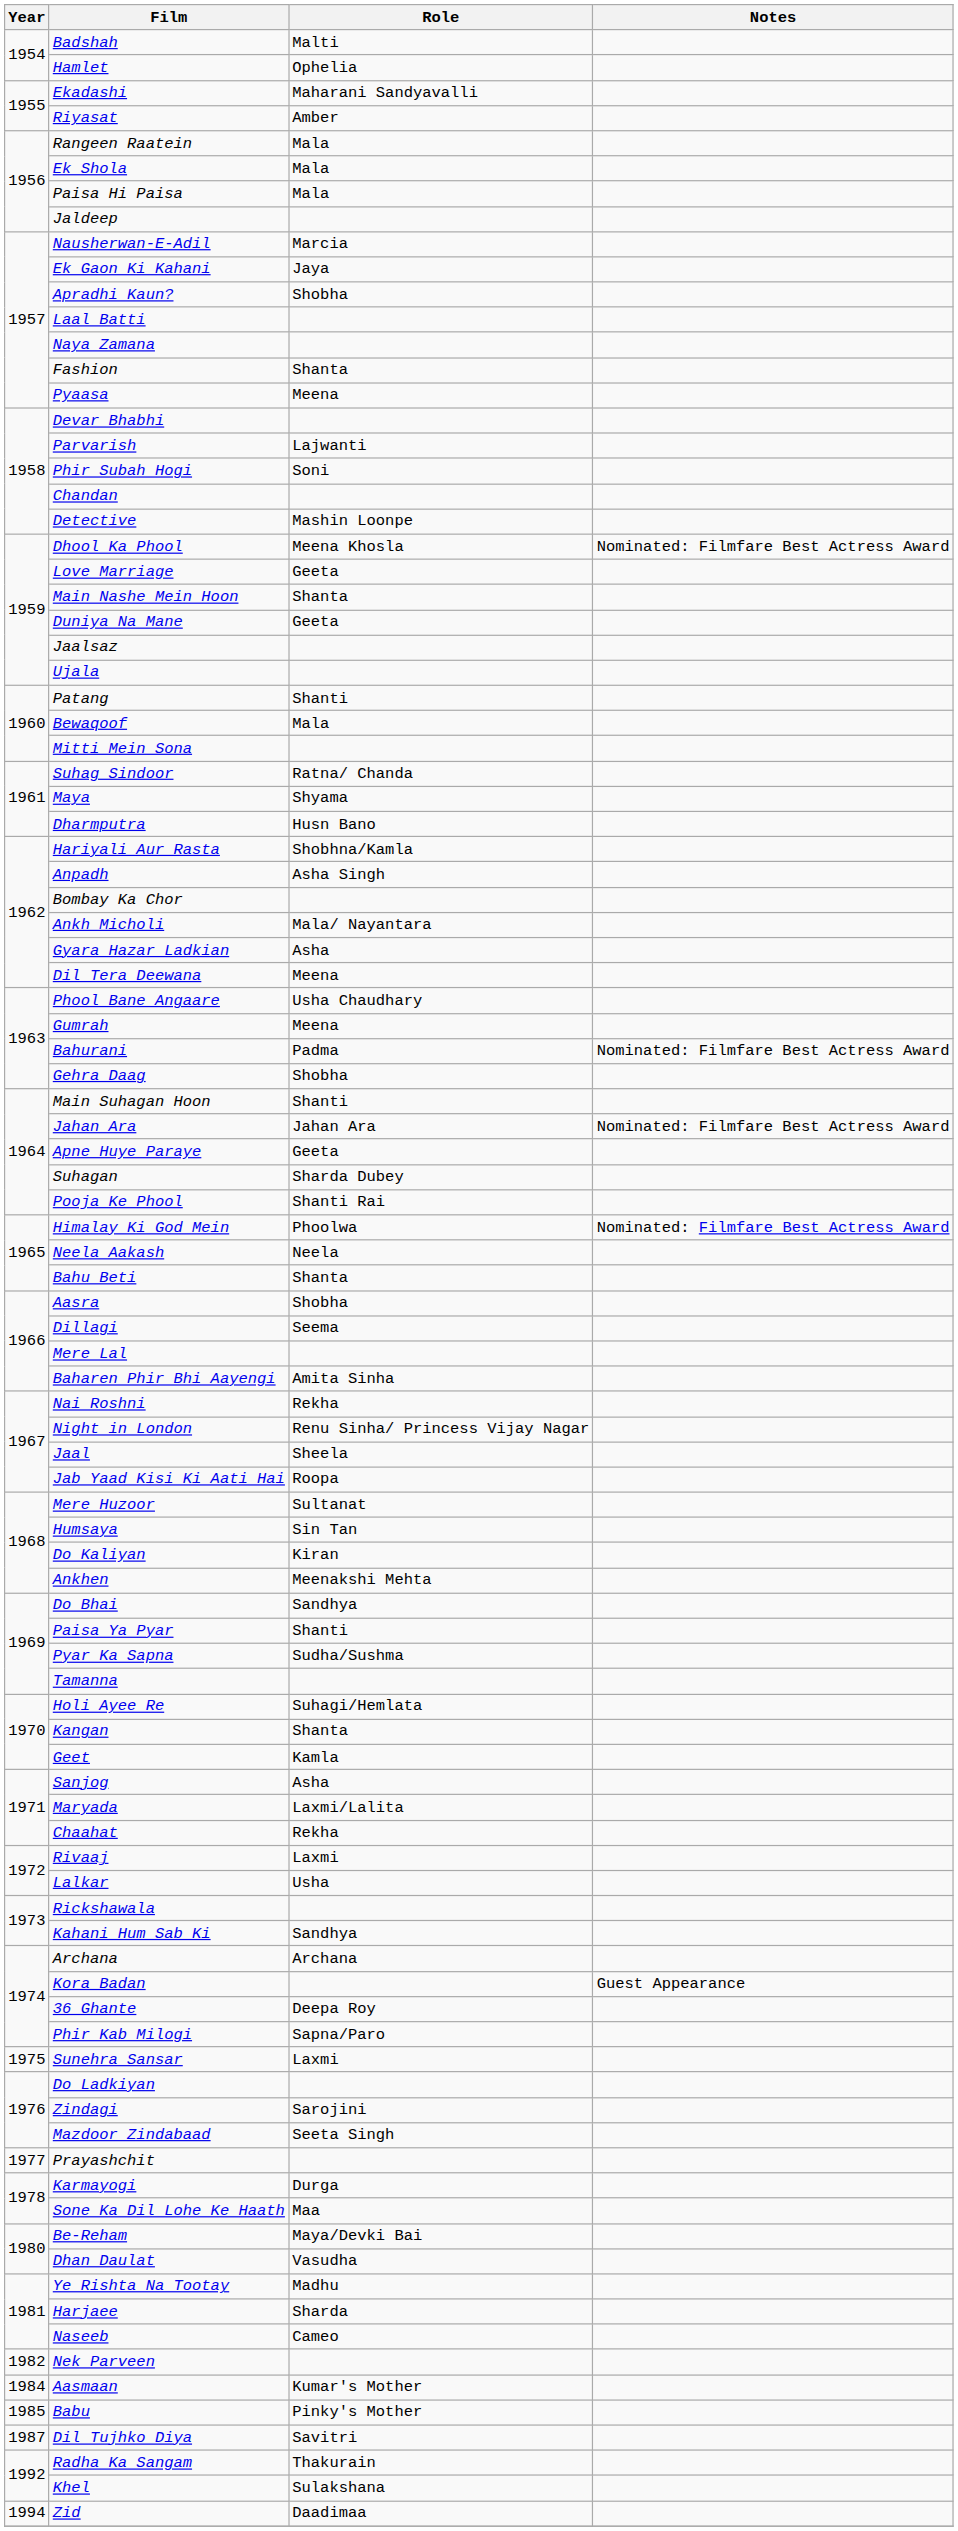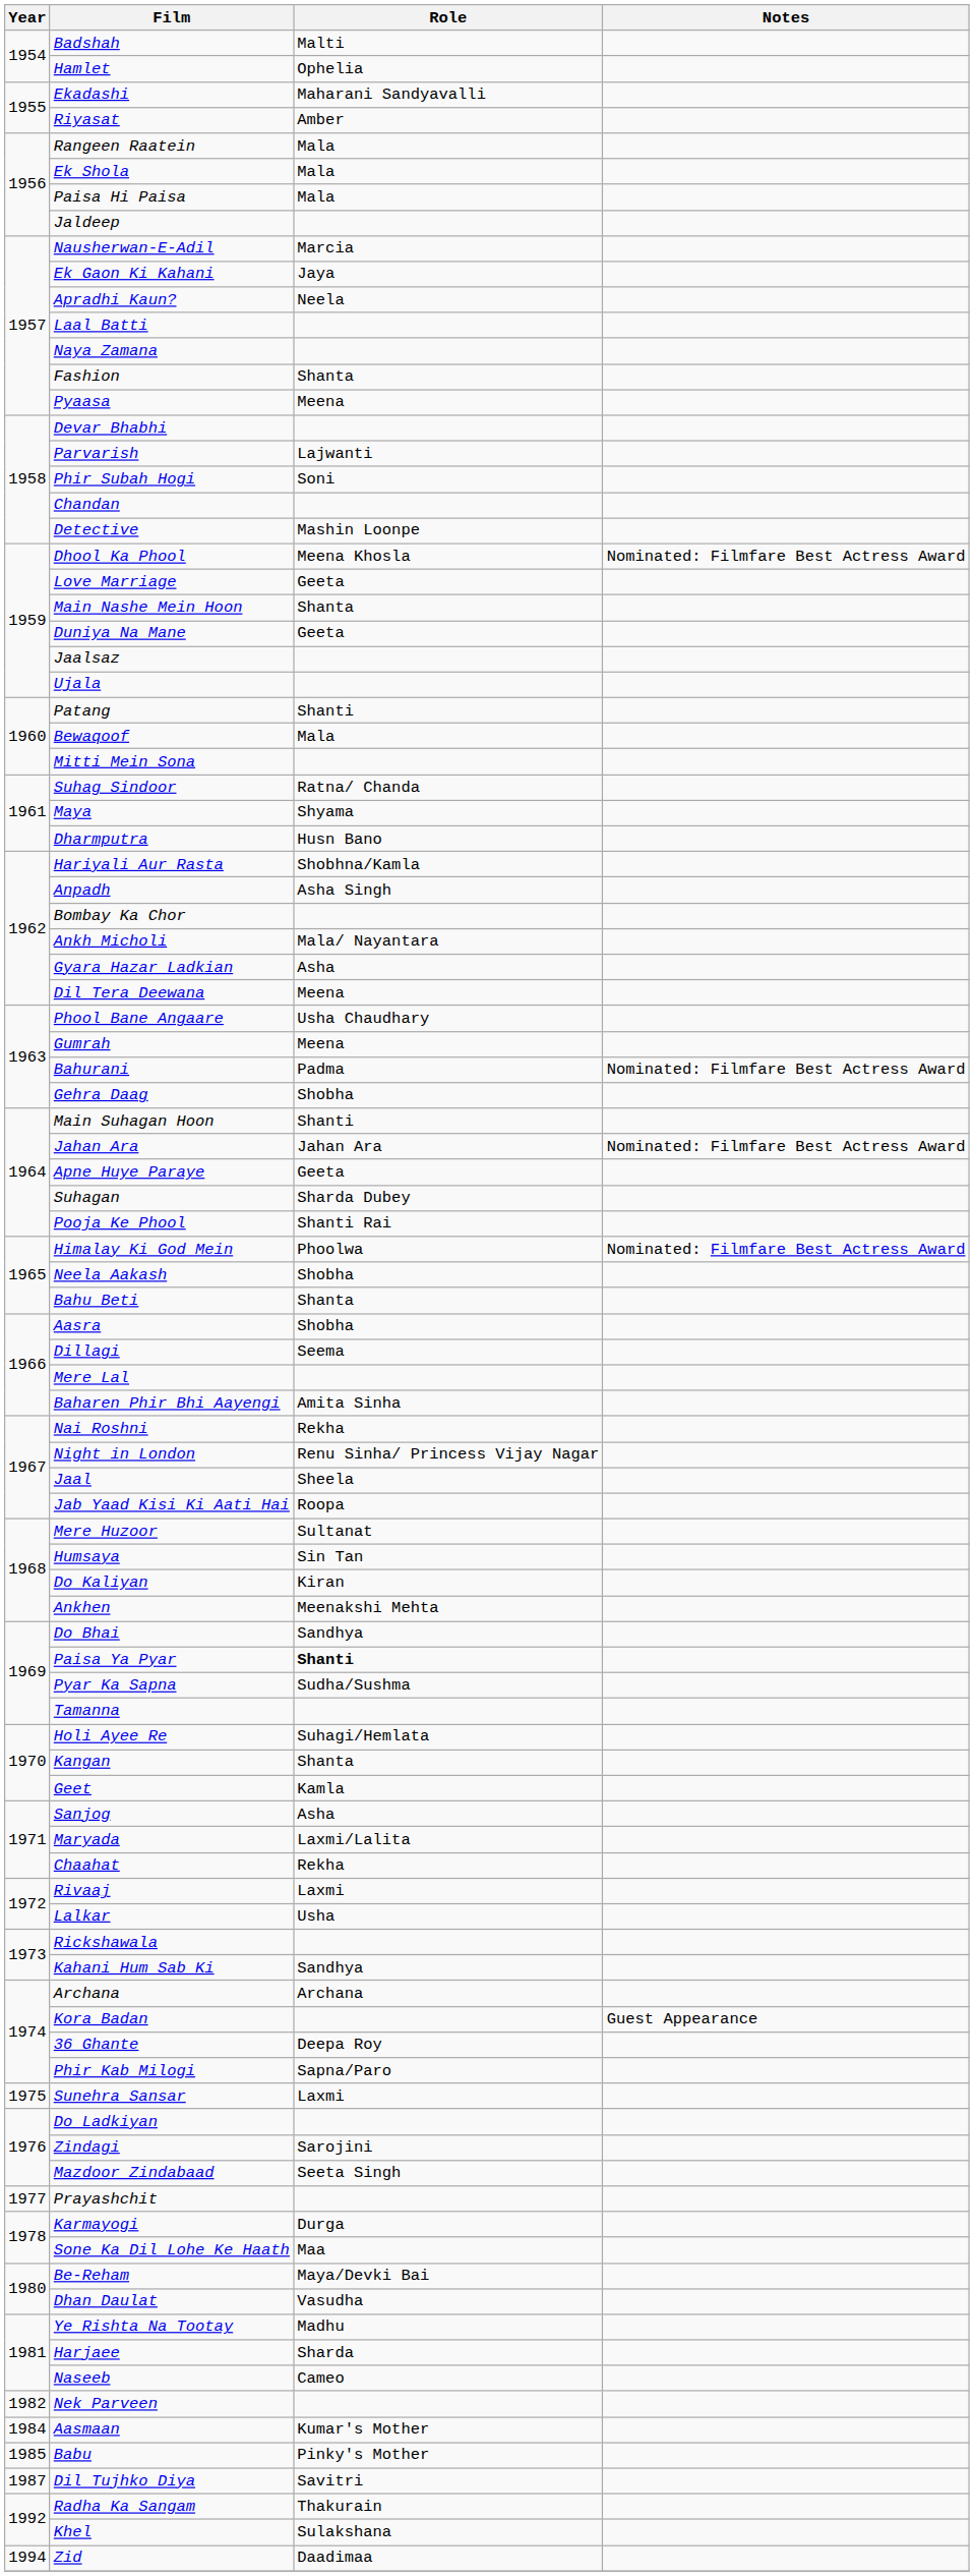 <table class="wikitable sortable">
 <tr>
 <th>Year</th>
 <th>Film</th>
 <th class="unsortable">Role</th>
 <th class="unsortable" >Notes</th>
 </tr>
 <tr>
 <td rowspan="2">1954</td>
 <td><em><a href='#'>Badshah</a></em></td>
 <td>Malti</td>
 <td></td>
 </tr>
 <tr>
 <td><em><a href='#'>Hamlet</a></em></td>
 <td>Ophelia</td>
 <td></td>
 </tr>
 <tr>
 <td rowspan="2">1955</td>
 <td><em><a href='#'>Ekadashi</a></em></td>
 <td>Maharani Sandyavalli</td>
 <td></td>
 </tr>
 <tr>
 <td><em><a href='#'>Riyasat</a></em></td>
 <td>Amber</td>
 <td></td>
 </tr>
 <tr>
 <td rowspan="4">1956</td>
 <td><em>Rangeen Raatein</em></td>
 <td>Mala</td>
 <td></td>
 </tr>
 <tr>
 <td><em><a href='#'>Ek Shola</a></em></td>
 <td>Mala</td>
 <td></td>
 </tr>
 <tr>
 <td><em>Paisa Hi Paisa</em></td>
 <td>Mala</td>
 <td></td>
 </tr>
 <tr>
 <td><em>Jaldeep</em></td>
 <td></td>
 <td></td>
 </tr>
 <tr>
 <td rowspan="7">1957</td>
 <td><em><a href='#'>Nausherwan-E-Adil</a></em></td>
 <td>Marcia</td>
 <td></td>
 </tr>
 <tr>
 <td><em><a href='#'>Ek Gaon Ki Kahani</a></em></td>
 <td>Jaya</td>
 <td></td>
 </tr>
 <tr>
 <td><em><a href='#'>Apradhi Kaun?</a></em></td>
-<td>Shobha</td>
+<td>Neela</td>
 <td></td>
 </tr>
 <tr>
 <td><em><a href='#'>Laal Batti</a></em></td>
 <td></td>
 <td></td>
 </tr>
 <tr>
 <td><em><a href='#'>Naya Zamana</a></em></td>
 <td></td>
 <td></td>
 </tr>
 <tr>
 <td><em>Fashion</em></td>
 <td>Shanta</td>
 <td></td>
 </tr>
 <tr>
 <td><em><a href='#'>Pyaasa</a></em></td>
 <td>Meena</td>
 <td></td>
 </tr>
 <tr>
 <td rowspan="5">1958</td>
 <td><em><a href='#'>Devar Bhabhi</a></em></td>
 <td></td>
 <td></td>
 </tr>
 <tr>
 <td><em><a href='#'>Parvarish</a></em></td>
 <td>Lajwanti</td>
 <td></td>
 </tr>
 <tr>
 <td><em><a href='#'>Phir Subah Hogi</a></em></td>
 <td>Soni</td>
 <td></td>
 </tr>
 <tr>
 <td><em><a href='#'>Chandan</a></em></td>
 <td></td>
 <td></td>
 </tr>
 <tr>
 <td><em><a href='#'>Detective</a></em></td>
 <td>Mashin Loonpe</td>
 <td></td>
 </tr>
 <tr>
 <td rowspan="6">1959</td>
 <td><em><a href='#'>Dhool Ka Phool</a></em></td>
 <td>Meena Khosla</td>
 <td>Nominated: Filmfare Best Actress Award</td>
 </tr>
 <tr>
 <td><em><a href='#'>Love Marriage</a></em></td>
 <td>Geeta</td>
 <td></td>
 </tr>
 <tr>
 <td><em><a href='#'>Main Nashe Mein Hoon</a></em></td>
 <td>Shanta</td>
 <td></td>
 </tr>
 <tr>
 <td><em><a href='#'>Duniya Na Mane</a></em></td>
 <td>Geeta</td>
 <td></td>
 </tr>
 <tr>
 <td><em>Jaalsaz</em></td>
 <td></td>
 <td></td>
 </tr>
 <tr>
 <td><em><a href='#'>Ujala</a></em></td>
 <td></td>
 <td></td>
 </tr>
 <tr>
 <td rowspan="3">1960</td>
 <td><em>Patang</em></td>
 <td>Shanti</td>
 <td></td>
 </tr>
 <tr>
 <td><em><a href='#'>Bewaqoof</a></em></td>
 <td>Mala</td>
 <td></td>
 </tr>
 <tr>
 <td><em><a href='#'>Mitti Mein Sona</a></em></td>
 <td></td>
 <td></td>
 </tr>
 <tr>
 <td rowspan="3">1961</td>
 <td><em><a href='#'>Suhag Sindoor</a></em></td>
 <td>Ratna/ Chanda</td>
 <td></td>
 </tr>
 <tr>
 <td><em><a href='#'>Maya</a></em></td>
 <td>Shyama</td>
 <td></td>
 </tr>
 <tr>
 <td><em><a href='#'>Dharmputra</a></em></td>
 <td>Husn Bano</td>
 <td></td>
 </tr>
 <tr>
 <td rowspan="6">1962</td>
 <td><em><a href='#'>Hariyali Aur Rasta</a></em></td>
 <td>Shobhna/Kamla</td>
 <td></td>
 </tr>
 <tr>
 <td><em><a href='#'>Anpadh</a></em></td>
 <td>Asha Singh</td>
 <td></td>
 </tr>
 <tr>
 <td><em>Bombay Ka Chor</em></td>
 <td></td>
 <td></td>
 </tr>
 <tr>
 <td><em><a href='#'>Ankh Micholi</a></em></td>
 <td>Mala/ Nayantara</td>
 <td></td>
 </tr>
 <tr>
 <td><em><a href='#'>Gyara Hazar Ladkian</a></em></td>
 <td>Asha</td>
 <td></td>
 </tr>
 <tr>
 <td><em><a href='#'>Dil Tera Deewana</a></em></td>
 <td>Meena</td>
 <td></td>
 </tr>
 <tr>
 <td rowspan="4">1963</td>
 <td><em><a href='#'>Phool Bane Angaare</a></em></td>
 <td>Usha Chaudhary</td>
 <td></td>
 </tr>
 <tr>
 <td><em><a href='#'>Gumrah</a></em></td>
 <td>Meena</td>
 <td></td>
 </tr>
 <tr>
 <td><em><a href='#'>Bahurani</a></em></td>
 <td>Padma</td>
 <td>Nominated: Filmfare Best Actress Award</td>
 </tr>
 <tr>
 <td><em><a href='#'>Gehra Daag</a></em></td>
 <td>Shobha</td>
 <td></td>
 </tr>
 <tr>
 <td rowspan="5">1964</td>
 <td><em>Main Suhagan Hoon</em></td>
 <td>Shanti</td>
 <td></td>
 </tr>
 <tr>
 <td><em><a href='#'>Jahan Ara</a></em></td>
 <td>Jahan Ara</td>
 <td>Nominated: Filmfare Best Actress Award</td>
 </tr>
 <tr>
 <td><em><a href='#'>Apne Huye Paraye</a></em></td>
 <td>Geeta</td>
 <td></td>
 </tr>
 <tr>
 <td><em>Suhagan</em></td>
 <td>Sharda Dubey</td>
 <td></td>
 </tr>
 <tr>
 <td><em><a href='#'>Pooja Ke Phool</a></em></td>
 <td>Shanti Rai</td>
 <td></td>
 </tr>
 <tr>
 <td rowspan="3">1965</td>
 <td><em><a href='#'>Himalay Ki God Mein</a></em></td>
 <td>Phoolwa</td>
 <td>Nominated: <a href='#'>Filmfare Best Actress Award</a></td>
 </tr>
 <tr>
 <td><em><a href='#'>Neela Aakash</a></em></td>
-<td>Neela</td>
+<td>Shobha</td>
 <td></td>
 </tr>
 <tr>
 <td><em><a href='#'>Bahu Beti</a></em></td>
 <td>Shanta</td>
 <td></td>
 </tr>
 <tr>
 <td rowspan="4">1966</td>
 <td><em><a href='#'>Aasra</a></em></td>
 <td>Shobha</td>
 <td></td>
 </tr>
 <tr>
 <td><em><a href='#'>Dillagi</a></em></td>
 <td>Seema</td>
 <td></td>
 </tr>
 <tr>
 <td><em><a href='#'>Mere Lal</a></em></td>
 <td></td>
 <td></td>
 </tr>
 <tr>
 <td><em><a href='#'>Baharen Phir Bhi Aayengi</a></em></td>
 <td>Amita Sinha</td>
 <td></td>
 </tr>
 <tr>
 <td rowspan="4">1967</td>
 <td><em><a href='#'>Nai Roshni</a></em></td>
 <td>Rekha</td>
 <td></td>
 </tr>
 <tr>
 <td><em><a href='#'>Night in London</a></em></td>
 <td>Renu Sinha/ Princess Vijay Nagar</td>
 <td></td>
 </tr>
 <tr>
 <td><em><a href='#'>Jaal</a></em></td>
 <td>Sheela</td>
 <td></td>
 </tr>
 <tr>
 <td><em><a href='#'>Jab Yaad Kisi Ki Aati Hai</a></em></td>
 <td>Roopa</td>
 <td></td>
 </tr>
 <tr>
 <td rowspan="4">1968</td>
 <td><em><a href='#'>Mere Huzoor</a></em></td>
 <td>Sultanat</td>
 <td></td>
 </tr>
 <tr>
 <td><em><a href='#'>Humsaya</a></em></td>
 <td>Sin Tan</td>
 <td></td>
 </tr>
 <tr>
 <td><em><a href='#'>Do Kaliyan</a></em></td>
 <td>Kiran</td>
 <td></td>
 </tr>
 <tr>
 <td><em><a href='#'>Ankhen</a></em></td>
 <td>Meenakshi Mehta</td>
 <td></td>
 </tr>
 <tr>
 <td rowspan="4">1969</td>
 <td><em><a href='#'>Do Bhai</a></em></td>
 <td>Sandhya</td>
 <td></td>
 </tr>
 <tr>
 <td><em><a href='#'>Paisa Ya Pyar</a></em></td>
-<td>Shanti</td>
+<td><strong>Shanti</strong></td>
 <td></td>
 </tr>
 <tr>
 <td><em><a href='#'>Pyar Ka Sapna</a></em></td>
 <td>Sudha/Sushma</td>
 <td></td>
 </tr>
 <tr>
 <td><em><a href='#'>Tamanna</a></em></td>
 <td></td>
 <td></td>
 </tr>
 <tr>
 <td rowspan="3">1970</td>
 <td><em><a href='#'>Holi Ayee Re</a></em></td>
 <td>Suhagi/Hemlata</td>
 <td></td>
 </tr>
 <tr>
 <td><em><a href='#'>Kangan</a></em></td>
 <td>Shanta</td>
 <td></td>
 </tr>
 <tr>
 <td><em><a href='#'>Geet</a></em></td>
 <td>Kamla</td>
 <td></td>
 </tr>
 <tr>
 <td rowspan="3">1971</td>
 <td><em><a href='#'>Sanjog</a></em></td>
 <td>Asha</td>
 <td></td>
 </tr>
 <tr>
 <td><em><a href='#'>Maryada</a></em></td>
 <td>Laxmi/Lalita</td>
 <td></td>
 </tr>
 <tr>
 <td><em><a href='#'>Chaahat</a></em></td>
 <td>Rekha</td>
 <td></td>
 </tr>
 <tr>
 <td rowspan="2">1972</td>
 <td><em><a href='#'>Rivaaj</a></em></td>
 <td>Laxmi</td>
 <td></td>
 </tr>
 <tr>
 <td><em><a href='#'>Lalkar</a></em></td>
 <td>Usha</td>
 <td></td>
 </tr>
 <tr>
 <td rowspan="2">1973</td>
 <td><em><a href='#'>Rickshawala</a></em></td>
 <td></td>
 <td></td>
 </tr>
 <tr>
 <td><em><a href='#'>Kahani Hum Sab Ki</a></em></td>
 <td>Sandhya</td>
 <td></td>
 </tr>
 <tr>
 <td rowspan="4">1974</td>
 <td><em>Archana</em></td>
 <td>Archana</td>
 <td></td>
 </tr>
 <tr>
 <td><em><a href='#'>Kora Badan</a></em></td>
 <td></td>
 <td>Guest Appearance</td>
 </tr>
 <tr>
 <td><em><a href='#'>36 Ghante</a></em></td>
 <td>Deepa Roy</td>
 <td></td>
 </tr>
 <tr>
 <td><em><a href='#'>Phir Kab Milogi</a></em></td>
 <td>Sapna/Paro</td>
 <td></td>
 </tr>
 <tr>
 <td>1975</td>
 <td><em><a href='#'>Sunehra Sansar</a></em></td>
 <td>Laxmi</td>
 <td></td>
 </tr>
 <tr>
 <td rowspan="3">1976</td>
 <td><em><a href='#'>Do Ladkiyan</a></em></td>
 <td></td>
 <td></td>
 </tr>
 <tr>
 <td><em><a href='#'>Zindagi</a></em></td>
 <td>Sarojini</td>
 <td></td>
 </tr>
 <tr>
 <td><em><a href='#'>Mazdoor Zindabaad</a></em></td>
 <td>Seeta Singh</td>
 <td></td>
 </tr>
 <tr>
 <td>1977</td>
 <td><em>Prayashchit</em></td>
 <td></td>
 <td></td>
 </tr>
 <tr>
 <td rowspan="2">1978</td>
 <td><em><a href='#'>Karmayogi</a></em></td>
 <td>Durga</td>
 <td></td>
 </tr>
 <tr>
 <td><em><a href='#'>Sone Ka Dil Lohe Ke Haath</a></em></td>
 <td>Maa</td>
 <td></td>
 </tr>
 <tr>
 <td rowspan="2">1980</td>
 <td><em><a href='#'>Be-Reham</a></em></td>
 <td>Maya/Devki Bai</td>
 <td></td>
 </tr>
 <tr>
 <td><em><a href='#'>Dhan Daulat</a></em></td>
 <td>Vasudha</td>
 <td></td>
 </tr>
 <tr>
 <td rowspan="3">1981</td>
 <td><em><a href='#'>Ye Rishta Na Tootay</a></em></td>
 <td>Madhu</td>
 <td></td>
 </tr>
 <tr>
 <td><em><a href='#'>Harjaee</a></em></td>
 <td>Sharda</td>
 <td></td>
 </tr>
 <tr>
 <td><em><a href='#'>Naseeb</a></em></td>
 <td>Cameo</td>
 <td></td>
 </tr>
 <tr>
 <td>1982</td>
 <td><em><a href='#'>Nek Parveen</a></em></td>
 <td></td>
 <td></td>
 </tr>
 <tr>
 <td>1984</td>
 <td><em><a href='#'>Aasmaan</a></em></td>
 <td>Kumar's Mother</td>
 <td></td>
 </tr>
 <tr>
 <td>1985</td>
 <td><em><a href='#'>Babu</a></em></td>
 <td>Pinky's Mother</td>
 <td></td>
 </tr>
 <tr>
 <td>1987</td>
 <td><em><a href='#'>Dil Tujhko Diya</a></em></td>
 <td>Savitri</td>
 <td></td>
 </tr>
 <tr>
 <td rowspan="2">1992</td>
 <td><em><a href='#'>Radha Ka Sangam</a></em></td>
 <td>Thakurain</td>
 <td></td>
 </tr>
 <tr>
 <td><em><a href='#'>Khel</a></em></td>
 <td>Sulakshana</td>
 <td></td>
 </tr>
 <tr>
 <td>1994</td>
 <td><em><a href='#'>Zid</a></em></td>
 <td>Daadimaa</td>
 <td></td>
 </tr>
 <tr>
 </tr>
 </table>
